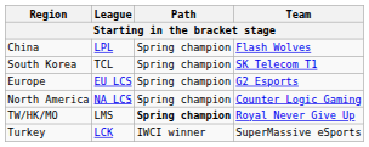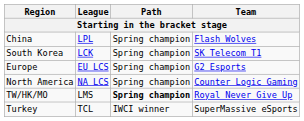 <table class="wikitable" style="white-space:nowrap;">
 <tr>
 <th>Region</th>
 <th>League</th>
 <th>Path</th>
 <th>Team</th>
 </tr>
 <tr>
 <th colspan="5">Starting in the bracket stage</th>
 </tr>
 <tr>
 <td>China</td>
 <td><a href='#'>LPL</a></td>
 <td>Spring champion</td>
 <td><a href='#'>Flash Wolves</a></td>
 </tr>
 <tr>
 <td>South Korea</td>
-<td>TCL</td>
+<td><a href='#'>LCK</a></td>
 <td>Spring champion</td>
 <td><a href='#'>SK Telecom T1</a></td>
 </tr>
 <tr>
 <td>Europe</td>
 <td><a href='#'>EU LCS</a></td>
 <td>Spring champion</td>
 <td><a href='#'>G2 Esports</a></td>
 </tr>
 <tr>
 <td>North America</td>
 <td><a href='#'>NA LCS</a></td>
 <td>Spring champion</td>
 <td><a href='#'>Counter Logic Gaming</a></td>
 </tr>
 <tr>
 <td>TW/HK/MO</td>
 <td>LMS</td>
 <td><strong>Spring champion</strong></td>
 <td><a href='#'>Royal Never Give Up</a></td>
 </tr>
 <tr>
 <td>Turkey</td>
-<td><a href='#'>LCK</a></td>
+<td>TCL</td>
 <td>IWCI winner</td>
 <td>SuperMassive eSports</td>
 </tr>
 </table>
